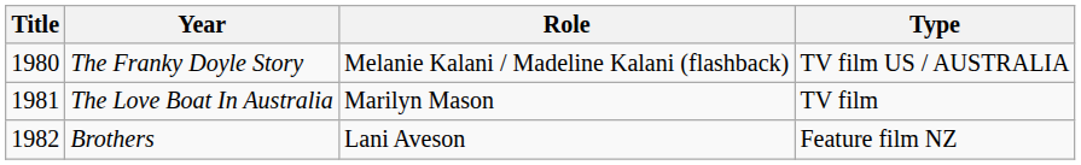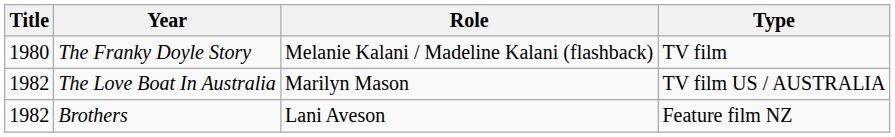 <table class="wikitable">
 <tr>
 <th>Title</th>
 <th>Year</th>
 <th>Role</th>
 <th>Type</th>
 </tr>
 <tr>
 <td>1980</td>
 <td><em>The Franky Doyle Story</em></td>
 <td>Melanie Kalani / Madeline Kalani (flashback)</td>
-<td>TV film US / AUSTRALIA</td>
+<td>TV film</td>
 </tr>
 <tr>
-<td>1981</td>
+<td>1982</td>
 <td><em>The Love Boat In Australia</em></td>
 <td>Marilyn Mason</td>
-<td>TV film</td>
+<td>TV film US / AUSTRALIA</td>
 </tr>
 <tr>
 <td>1982</td>
 <td><em>Brothers</em></td>
 <td>Lani Aveson</td>
 <td>Feature film NZ</td>
 </tr>
 </table>
